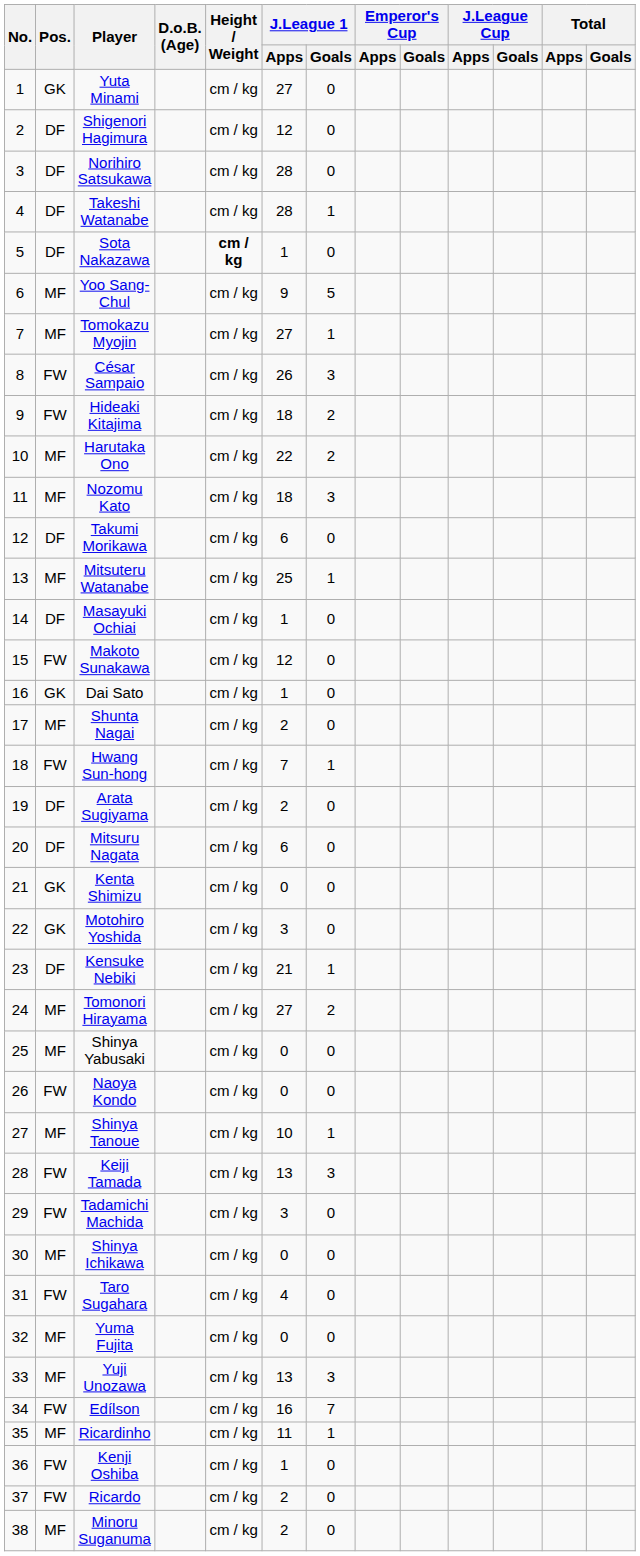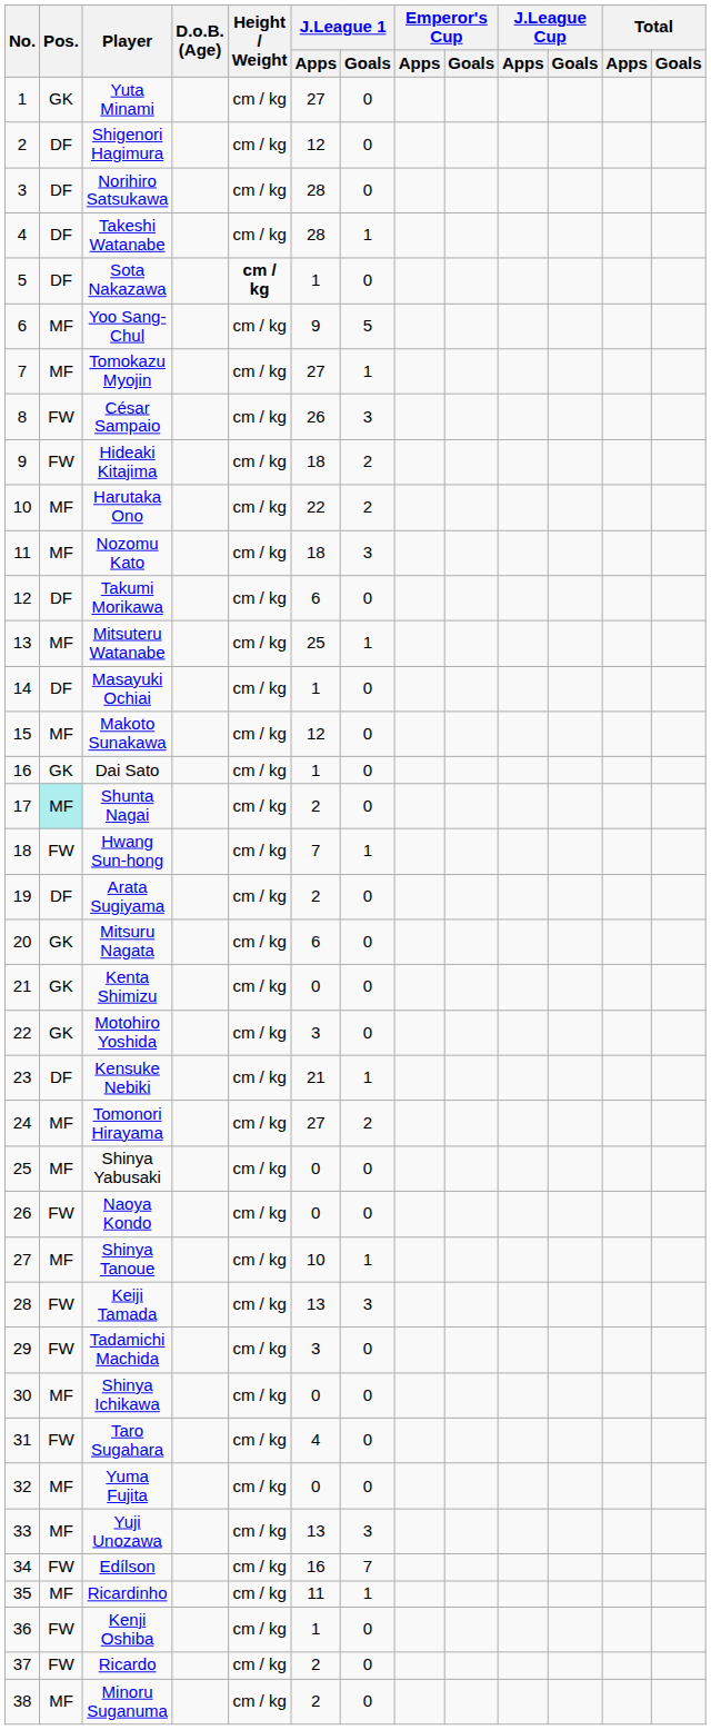 <table class="wikitable" style="text-align:center;">
 <tr>
 <th rowspan="2">No.</th>
 <th rowspan="2">Pos.</th>
 <th rowspan="2">Player</th>
 <th rowspan="2">D.o.B. (Age)</th>
 <th rowspan="2">Height / Weight</th>
 <th colspan="2"><a href='#'>J.League 1</a></th>
 <th colspan="2"><a href='#'>Emperor's Cup</a></th>
 <th colspan="2"><a href='#'>J.League Cup</a></th>
 <th colspan="2">Total</th>
 </tr>
 <tr>
 <th>Apps</th>
 <th>Goals</th>
 <th>Apps</th>
 <th>Goals</th>
 <th>Apps</th>
 <th>Goals</th>
 <th>Apps</th>
 <th>Goals</th>
 </tr>
 <tr>
 <td>1</td>
 <td>GK</td>
 <td><a href='#'>Yuta Minami</a></td>
 <td></td>
 <td>cm / kg</td>
 <td>27</td>
 <td>0</td>
 <td></td>
 <td></td>
 <td></td>
 <td></td>
 <td></td>
 <td></td>
 </tr>
 <tr>
 <td>2</td>
 <td>DF</td>
 <td><a href='#'>Shigenori Hagimura</a></td>
 <td></td>
 <td>cm / kg</td>
 <td>12</td>
 <td>0</td>
 <td></td>
 <td></td>
 <td></td>
 <td></td>
 <td></td>
 <td></td>
 </tr>
 <tr>
 <td>3</td>
 <td>DF</td>
 <td><a href='#'>Norihiro Satsukawa</a></td>
 <td></td>
 <td>cm / kg</td>
 <td>28</td>
 <td>0</td>
 <td></td>
 <td></td>
 <td></td>
 <td></td>
 <td></td>
 <td></td>
 </tr>
 <tr>
 <td>4</td>
 <td>DF</td>
 <td><a href='#'>Takeshi Watanabe</a></td>
 <td></td>
 <td>cm / kg</td>
 <td>28</td>
 <td>1</td>
 <td></td>
 <td></td>
 <td></td>
 <td></td>
 <td></td>
 <td></td>
 </tr>
 <tr>
 <td>5</td>
 <td>DF</td>
 <td><a href='#'>Sota Nakazawa</a></td>
 <td></td>
 <td><strong>cm / kg</strong></td>
 <td>1</td>
 <td>0</td>
 <td></td>
 <td></td>
 <td></td>
 <td></td>
 <td></td>
 <td></td>
 </tr>
 <tr>
 <td>6</td>
 <td>MF</td>
 <td><a href='#'>Yoo Sang-Chul</a></td>
 <td></td>
 <td>cm / kg</td>
 <td>9</td>
 <td>5</td>
 <td></td>
 <td></td>
 <td></td>
 <td></td>
 <td></td>
 <td></td>
 </tr>
 <tr>
 <td>7</td>
 <td>MF</td>
 <td><a href='#'>Tomokazu Myojin</a></td>
 <td></td>
 <td>cm / kg</td>
 <td>27</td>
 <td>1</td>
 <td></td>
 <td></td>
 <td></td>
 <td></td>
 <td></td>
 <td></td>
 </tr>
 <tr>
 <td>8</td>
 <td>FW</td>
 <td><a href='#'>César Sampaio</a></td>
 <td></td>
 <td>cm / kg</td>
 <td>26</td>
 <td>3</td>
 <td></td>
 <td></td>
 <td></td>
 <td></td>
 <td></td>
 <td></td>
 </tr>
 <tr>
 <td>9</td>
 <td>FW</td>
 <td><a href='#'>Hideaki Kitajima</a></td>
 <td></td>
 <td>cm / kg</td>
 <td>18</td>
 <td>2</td>
 <td></td>
 <td></td>
 <td></td>
 <td></td>
 <td></td>
 <td></td>
 </tr>
 <tr>
 <td>10</td>
 <td>MF</td>
 <td><a href='#'>Harutaka Ono</a></td>
 <td></td>
 <td>cm / kg</td>
 <td>22</td>
 <td>2</td>
 <td></td>
 <td></td>
 <td></td>
 <td></td>
 <td></td>
 <td></td>
 </tr>
 <tr>
 <td>11</td>
 <td>MF</td>
 <td><a href='#'>Nozomu Kato</a></td>
 <td></td>
 <td>cm / kg</td>
 <td>18</td>
 <td>3</td>
 <td></td>
 <td></td>
 <td></td>
 <td></td>
 <td></td>
 <td></td>
 </tr>
 <tr>
 <td>12</td>
 <td>DF</td>
 <td><a href='#'>Takumi Morikawa</a></td>
 <td></td>
 <td>cm / kg</td>
 <td>6</td>
 <td>0</td>
 <td></td>
 <td></td>
 <td></td>
 <td></td>
 <td></td>
 <td></td>
 </tr>
 <tr>
 <td>13</td>
 <td>MF</td>
 <td><a href='#'>Mitsuteru Watanabe</a></td>
 <td></td>
 <td>cm / kg</td>
 <td>25</td>
 <td>1</td>
 <td></td>
 <td></td>
 <td></td>
 <td></td>
 <td></td>
 <td></td>
 </tr>
 <tr>
 <td>14</td>
 <td>DF</td>
 <td><a href='#'>Masayuki Ochiai</a></td>
 <td></td>
 <td>cm / kg</td>
 <td>1</td>
 <td>0</td>
 <td></td>
 <td></td>
 <td></td>
 <td></td>
 <td></td>
 <td></td>
 </tr>
 <tr>
 <td>15</td>
-<td>FW</td>
+<td>MF</td>
 <td><a href='#'>Makoto Sunakawa</a></td>
 <td></td>
 <td>cm / kg</td>
 <td>12</td>
 <td>0</td>
 <td></td>
 <td></td>
 <td></td>
 <td></td>
 <td></td>
 <td></td>
 </tr>
 <tr>
 <td>16</td>
 <td>GK</td>
 <td>Dai Sato</td>
 <td></td>
 <td>cm / kg</td>
 <td>1</td>
 <td>0</td>
 <td></td>
 <td></td>
 <td></td>
 <td></td>
 <td></td>
 <td></td>
 </tr>
 <tr>
 <td>17</td>
-<td>MF</td>
+<td style="background: paleturquoise;">MF</td>
 <td><a href='#'>Shunta Nagai</a></td>
 <td></td>
 <td>cm / kg</td>
 <td>2</td>
 <td>0</td>
 <td></td>
 <td></td>
 <td></td>
 <td></td>
 <td></td>
 <td></td>
 </tr>
 <tr>
 <td>18</td>
 <td>FW</td>
 <td><a href='#'>Hwang Sun-hong</a></td>
 <td></td>
 <td>cm / kg</td>
 <td>7</td>
 <td>1</td>
 <td></td>
 <td></td>
 <td></td>
 <td></td>
 <td></td>
 <td></td>
 </tr>
 <tr>
 <td>19</td>
 <td>DF</td>
 <td><a href='#'>Arata Sugiyama</a></td>
 <td></td>
 <td>cm / kg</td>
 <td>2</td>
 <td>0</td>
 <td></td>
 <td></td>
 <td></td>
 <td></td>
 <td></td>
 <td></td>
 </tr>
 <tr>
 <td>20</td>
-<td>DF</td>
+<td>GK</td>
 <td><a href='#'>Mitsuru Nagata</a></td>
 <td></td>
 <td>cm / kg</td>
 <td>6</td>
 <td>0</td>
 <td></td>
 <td></td>
 <td></td>
 <td></td>
 <td></td>
 <td></td>
 </tr>
 <tr>
 <td>21</td>
 <td>GK</td>
 <td><a href='#'>Kenta Shimizu</a></td>
 <td></td>
 <td>cm / kg</td>
 <td>0</td>
 <td>0</td>
 <td></td>
 <td></td>
 <td></td>
 <td></td>
 <td></td>
 <td></td>
 </tr>
 <tr>
 <td>22</td>
 <td>GK</td>
 <td><a href='#'>Motohiro Yoshida</a></td>
 <td></td>
 <td>cm / kg</td>
 <td>3</td>
 <td>0</td>
 <td></td>
 <td></td>
 <td></td>
 <td></td>
 <td></td>
 <td></td>
 </tr>
 <tr>
 <td>23</td>
 <td>DF</td>
 <td><a href='#'>Kensuke Nebiki</a></td>
 <td></td>
 <td>cm / kg</td>
 <td>21</td>
 <td>1</td>
 <td></td>
 <td></td>
 <td></td>
 <td></td>
 <td></td>
 <td></td>
 </tr>
 <tr>
 <td>24</td>
 <td>MF</td>
 <td><a href='#'>Tomonori Hirayama</a></td>
 <td></td>
 <td>cm / kg</td>
 <td>27</td>
 <td>2</td>
 <td></td>
 <td></td>
 <td></td>
 <td></td>
 <td></td>
 <td></td>
 </tr>
 <tr>
 <td>25</td>
 <td>MF</td>
 <td>Shinya Yabusaki</td>
 <td></td>
 <td>cm / kg</td>
 <td>0</td>
 <td>0</td>
 <td></td>
 <td></td>
 <td></td>
 <td></td>
 <td></td>
 <td></td>
 </tr>
 <tr>
 <td>26</td>
 <td>FW</td>
 <td><a href='#'>Naoya Kondo</a></td>
 <td></td>
 <td>cm / kg</td>
 <td>0</td>
 <td>0</td>
 <td></td>
 <td></td>
 <td></td>
 <td></td>
 <td></td>
 <td></td>
 </tr>
 <tr>
 <td>27</td>
 <td>MF</td>
 <td><a href='#'>Shinya Tanoue</a></td>
 <td></td>
 <td>cm / kg</td>
 <td>10</td>
 <td>1</td>
 <td></td>
 <td></td>
 <td></td>
 <td></td>
 <td></td>
 <td></td>
 </tr>
 <tr>
 <td>28</td>
 <td>FW</td>
 <td><a href='#'>Keiji Tamada</a></td>
 <td></td>
 <td>cm / kg</td>
 <td>13</td>
 <td>3</td>
 <td></td>
 <td></td>
 <td></td>
 <td></td>
 <td></td>
 <td></td>
 </tr>
 <tr>
 <td>29</td>
 <td>FW</td>
 <td><a href='#'>Tadamichi Machida</a></td>
 <td></td>
 <td>cm / kg</td>
 <td>3</td>
 <td>0</td>
 <td></td>
 <td></td>
 <td></td>
 <td></td>
 <td></td>
 <td></td>
 </tr>
 <tr>
 <td>30</td>
 <td>MF</td>
 <td><a href='#'>Shinya Ichikawa</a></td>
 <td></td>
 <td>cm / kg</td>
 <td>0</td>
 <td>0</td>
 <td></td>
 <td></td>
 <td></td>
 <td></td>
 <td></td>
 <td></td>
 </tr>
 <tr>
 <td>31</td>
 <td>FW</td>
 <td><a href='#'>Taro Sugahara</a></td>
 <td></td>
 <td>cm / kg</td>
 <td>4</td>
 <td>0</td>
 <td></td>
 <td></td>
 <td></td>
 <td></td>
 <td></td>
 <td></td>
 </tr>
 <tr>
 <td>32</td>
 <td>MF</td>
 <td><a href='#'>Yuma Fujita</a></td>
 <td></td>
 <td>cm / kg</td>
 <td>0</td>
 <td>0</td>
 <td></td>
 <td></td>
 <td></td>
 <td></td>
 <td></td>
 <td></td>
 </tr>
 <tr>
 <td>33</td>
 <td>MF</td>
 <td><a href='#'>Yuji Unozawa</a></td>
 <td></td>
 <td>cm / kg</td>
 <td>13</td>
 <td>3</td>
 <td></td>
 <td></td>
 <td></td>
 <td></td>
 <td></td>
 <td></td>
 </tr>
 <tr>
 <td>34</td>
 <td>FW</td>
 <td><a href='#'>Edílson</a></td>
 <td></td>
 <td>cm / kg</td>
 <td>16</td>
 <td>7</td>
 <td></td>
 <td></td>
 <td></td>
 <td></td>
 <td></td>
 <td></td>
 </tr>
 <tr>
 <td>35</td>
 <td>MF</td>
 <td><a href='#'>Ricardinho</a></td>
 <td></td>
 <td>cm / kg</td>
 <td>11</td>
 <td>1</td>
 <td></td>
 <td></td>
 <td></td>
 <td></td>
 <td></td>
 <td></td>
 </tr>
 <tr>
 <td>36</td>
 <td>FW</td>
 <td><a href='#'>Kenji Oshiba</a></td>
 <td></td>
 <td>cm / kg</td>
 <td>1</td>
 <td>0</td>
 <td></td>
 <td></td>
 <td></td>
 <td></td>
 <td></td>
 <td></td>
 </tr>
 <tr>
 <td>37</td>
 <td>FW</td>
 <td><a href='#'>Ricardo</a></td>
 <td></td>
 <td>cm / kg</td>
 <td>2</td>
 <td>0</td>
 <td></td>
 <td></td>
 <td></td>
 <td></td>
 <td></td>
 <td></td>
 </tr>
 <tr>
 <td>38</td>
 <td>MF</td>
 <td><a href='#'>Minoru Suganuma</a></td>
 <td></td>
 <td>cm / kg</td>
 <td>2</td>
 <td>0</td>
 <td></td>
 <td></td>
 <td></td>
 <td></td>
 <td></td>
 <td></td>
 </tr>
 </table>
